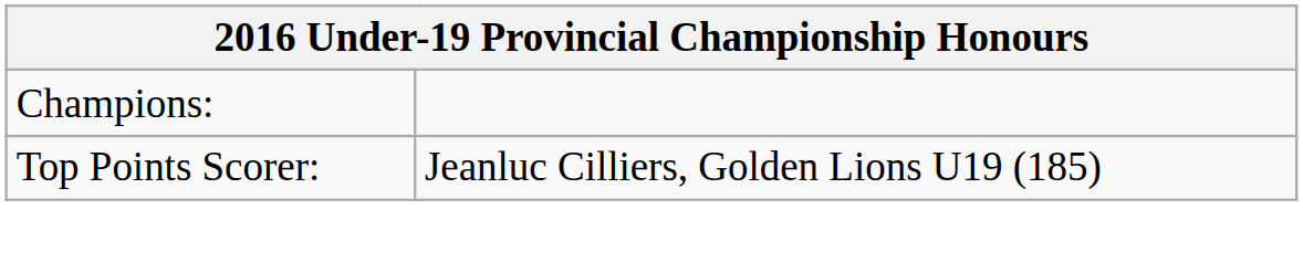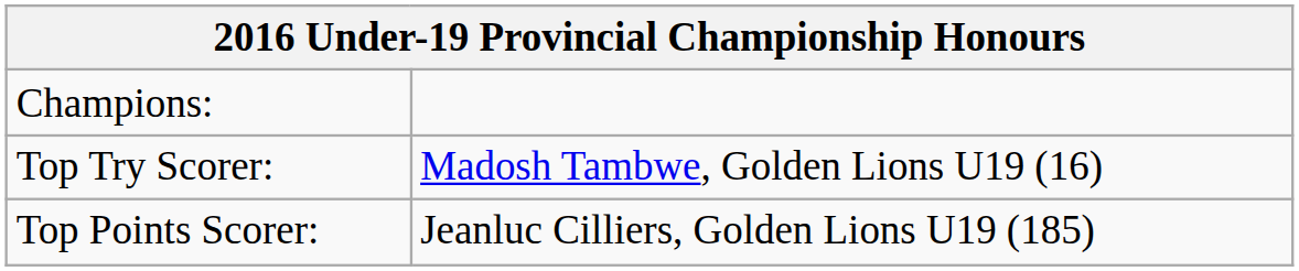 <table class="wikitable" style="text-align:left; font-size:100%; width:40%; margin:1em auto 1em auto;">
 <tr>
 <th colspan=2><strong>2016 Under-19 Provincial Championship Honours</strong></th>
 </tr>
 <tr>
 <td>Champions:</td>
 <td></td>
 </tr>
 <tr>
+<td>Top Try Scorer:</td>
+<td><a href='#'>Madosh Tambwe</a>, Golden Lions U19 (16)</td>
+</tr>
+<tr>
 <td>Top Points Scorer:</td>
 <td>Jeanluc Cilliers, Golden Lions U19 (185)</td>
 </tr>
 </table>
